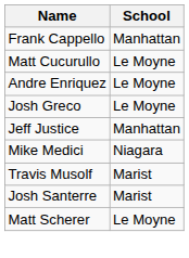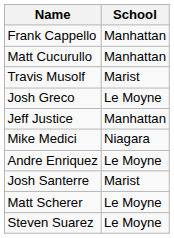 <table class=wikitable>
 <tr>
 <th>Name</th>
 <th>School</th>
 </tr>
 <tr>
 <td>Frank Cappello</td>
 <td>Manhattan</td>
 </tr>
 <tr>
 <td>Matt Cucurullo</td>
-<td>Le Moyne</td>
+<td>Manhattan</td>
 </tr>
 <tr>
-<td>Andre Enriquez</td>
-<td>Le Moyne</td>
+<td>Travis Musolf</td>
+<td>Marist</td>
 </tr>
 <tr>
 <td>Josh Greco</td>
 <td>Le Moyne</td>
 </tr>
 <tr>
 <td>Jeff Justice</td>
 <td>Manhattan</td>
 </tr>
 <tr>
 <td>Mike Medici</td>
 <td>Niagara</td>
 </tr>
 <tr>
-<td>Travis Musolf</td>
-<td>Marist</td>
+<td>Andre Enriquez</td>
+<td>Le Moyne</td>
 </tr>
 <tr>
 <td>Josh Santerre</td>
 <td>Marist</td>
 </tr>
 <tr>
 <td>Matt Scherer</td>
 <td>Le Moyne</td>
 </tr>
+<tr>
+<td>Steven Suarez</td>
+<td>Le Moyne</td>
+</tr>
 </table>
